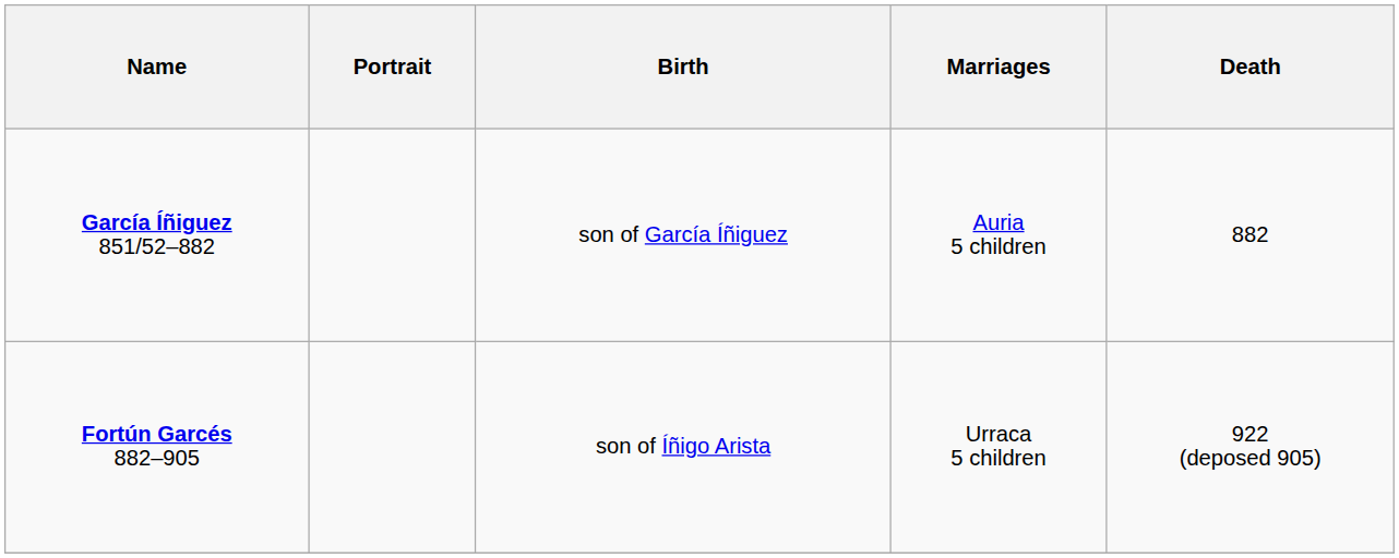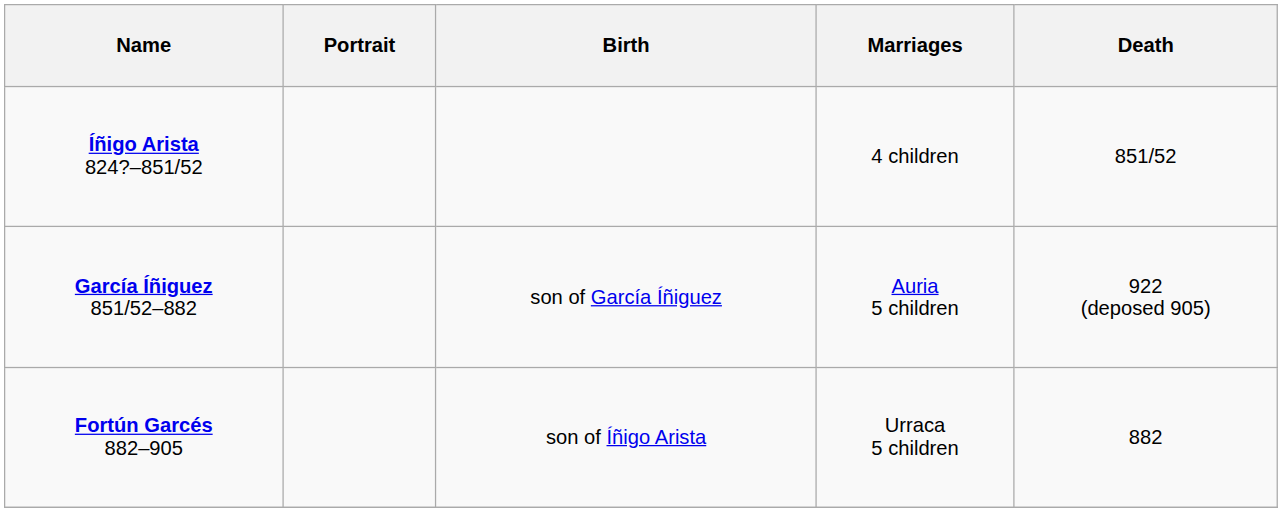 <table class="wikitable" style="width: 80%; height: 400px; text-align: center;">
 <tr>
 <th>Name</th>
 <th>Portrait</th>
 <th>Birth</th>
 <th>Marriages</th>
 <th>Death</th>
 </tr>
 <tr>
+<td><strong><a href='#'>Íñigo Arista</a></strong><br>824?–851/52</td>
+<td></td>
+<td></td>
+<td>4 children</td>
+<td>851/52</td>
+</tr>
+<tr>
 <td><strong><a href='#'>García Íñiguez</a></strong><br>851/52–882</td>
 <td></td>
 <td>son of <a href='#'>García Íñiguez</a></td>
 <td><a href='#'>Auria</a><br>5 children</td>
-<td>882</td>
+<td>922<br>(deposed 905)</td>
 </tr>
 <tr>
 <td><strong><a href='#'>Fortún Garcés</a></strong><br>882–905</td>
 <td></td>
 <td>son of <a href='#'>Íñigo Arista</a></td>
 <td>Urraca<br>5 children</td>
-<td>922<br>(deposed 905)</td>
+<td>882</td>
 </tr>
 <tr>
 </tr>
 </table>
